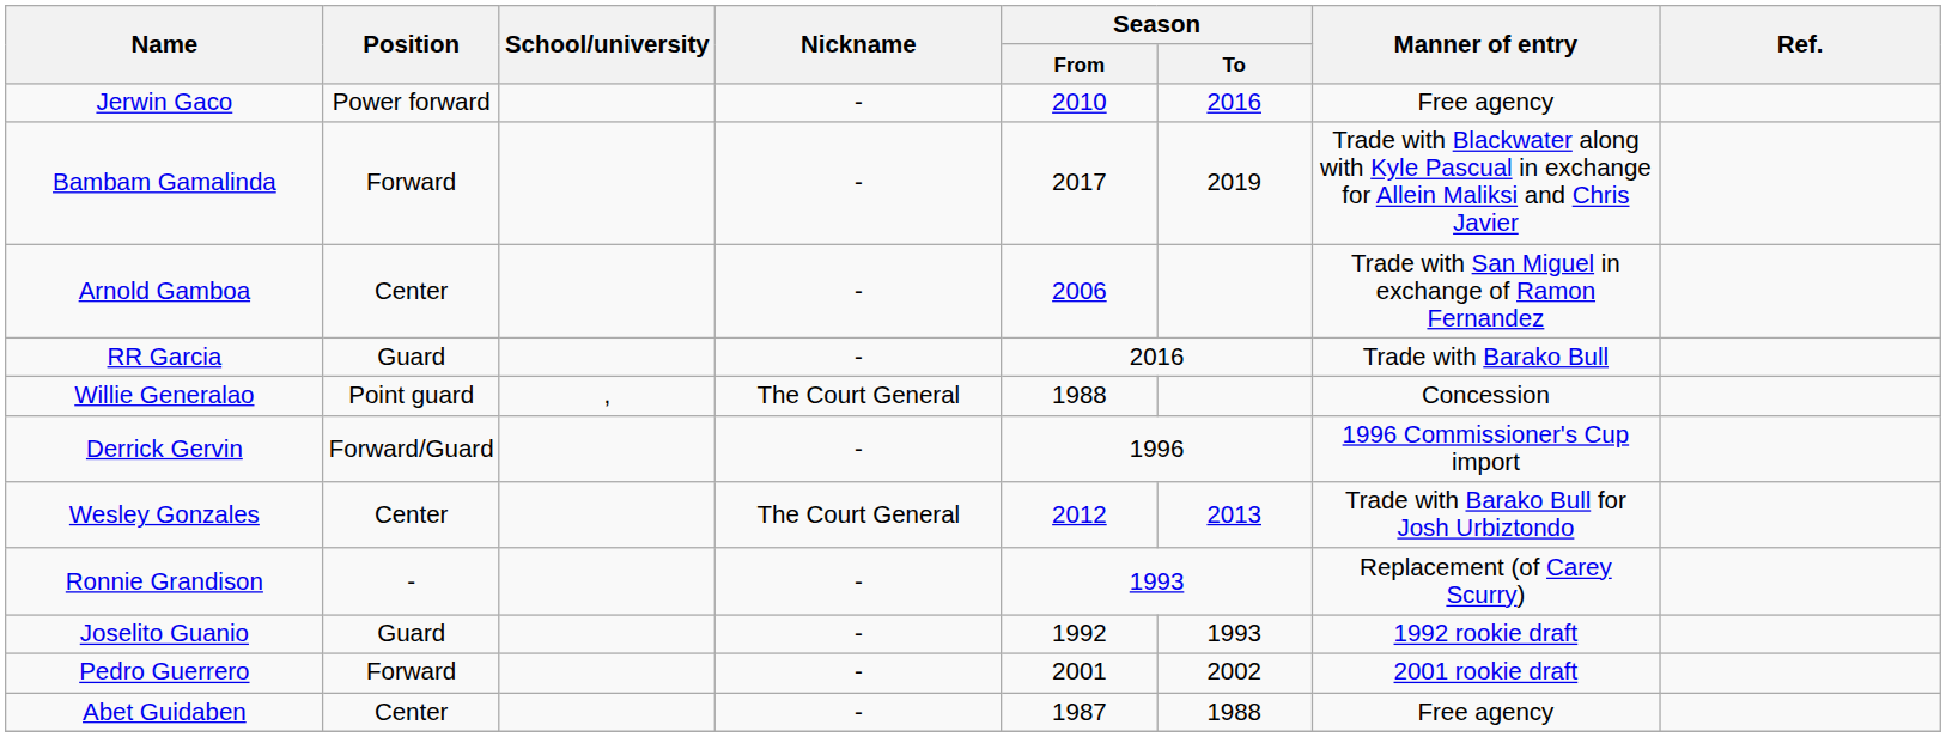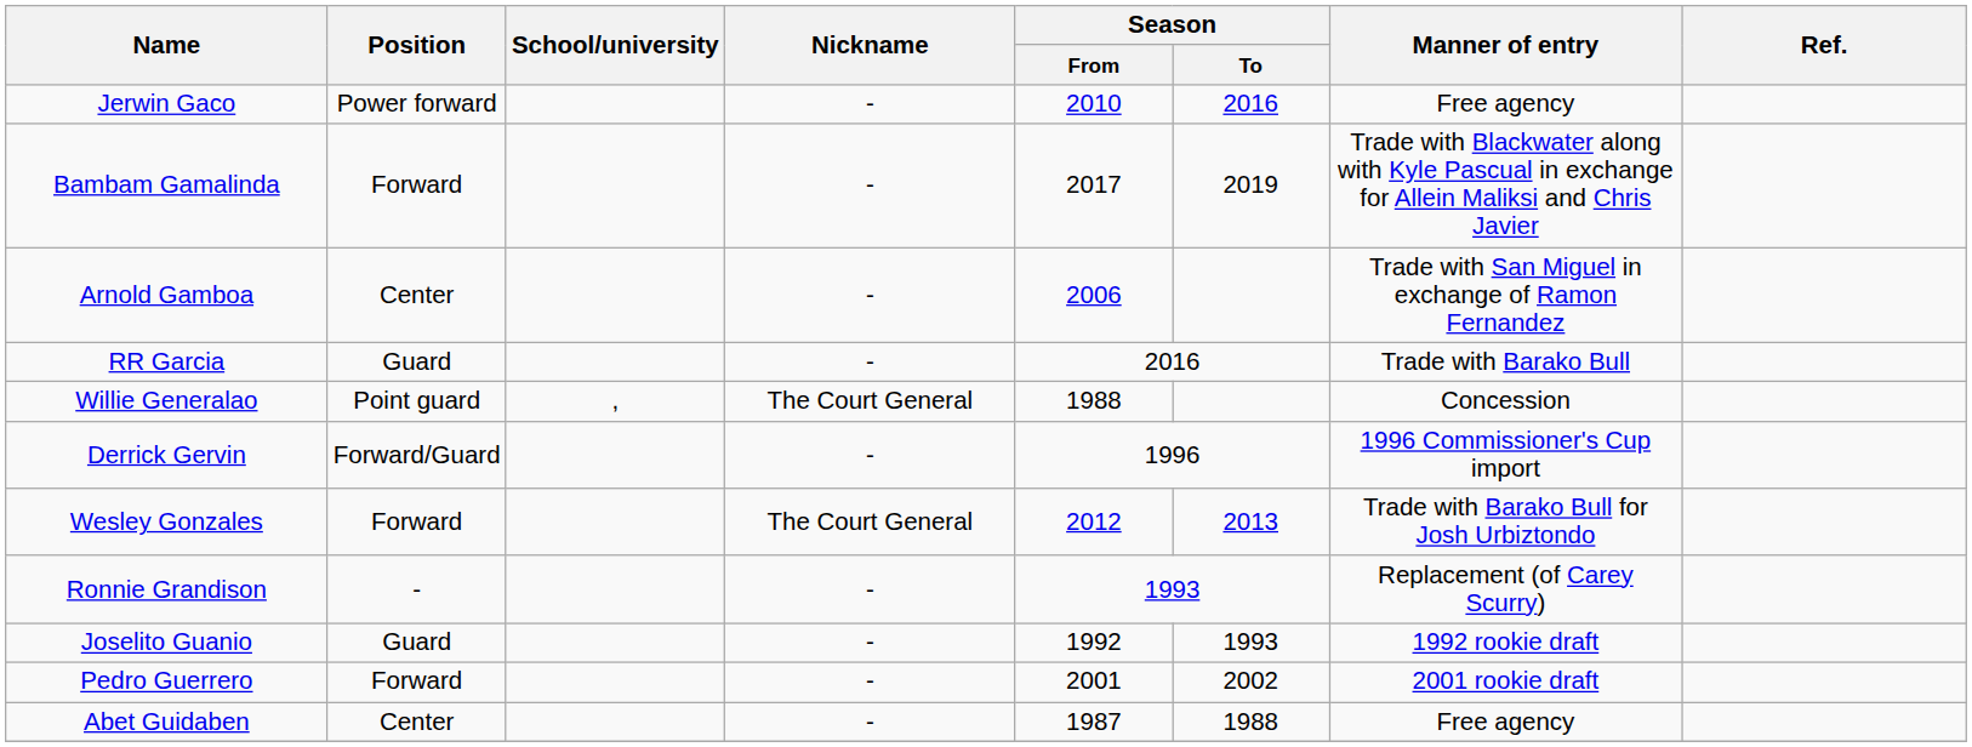 <table class="wikitable sortable" style="text-align:center" width="100%">
 <tr>
 <th style="width:200px;" rowspan="2">Name</th>
 <th style="width:80px;" rowspan="2">Position</th>
 <th style="width:130px;" rowspan="2">School/university</th>
 <th style="width:180px;" rowspan="2">Nickname</th>
 <th style="width:130px; text-align:center;" colspan="2">Season</th>
 <th style="width:220px; text-align:center;" rowspan="2">Manner of entry</th>
 <th rowspan="2" class=unsortable>Ref.</th>
 </tr>
 <tr>
 <th style="width:8%; text-align:center;"><small>From</small></th>
 <th style="width:8%; text-align:center;"><small>To</small></th>
 </tr>
 <tr>
 <td><a href='#'>Jerwin Gaco</a></td>
 <td>Power forward</td>
 <td></td>
 <td>-</td>
 <td><a href='#'>2010</a></td>
 <td><a href='#'>2016</a></td>
 <td>Free agency</td>
 <td></td>
 </tr>
 <tr>
 <td><a href='#'>Bambam Gamalinda</a></td>
 <td>Forward</td>
 <td></td>
 <td>-</td>
 <td>2017</td>
 <td>2019</td>
 <td>Trade with <a href='#'>Blackwater</a> along with <a href='#'>Kyle Pascual</a> in exchange for <a href='#'>Allein Maliksi</a> and <a href='#'>Chris Javier</a></td>
 <td></td>
 </tr>
 <tr>
 <td><a href='#'>Arnold Gamboa</a></td>
 <td>Center</td>
 <td></td>
 <td>-</td>
 <td><a href='#'>2006</a></td>
 <td></td>
 <td>Trade with <a href='#'>San Miguel</a> in exchange of <a href='#'>Ramon Fernandez</a></td>
 <td></td>
 </tr>
 <tr>
 <td><a href='#'>RR Garcia</a></td>
 <td>Guard</td>
 <td></td>
 <td>-</td>
 <td colspan="2">2016</td>
 <td>Trade with <a href='#'>Barako Bull</a></td>
 <td></td>
 </tr>
 <tr>
 <td><a href='#'>Willie Generalao</a></td>
 <td>Point guard</td>
 <td>, </td>
 <td>The Court General</td>
 <td>1988</td>
 <td></td>
 <td>Concession</td>
 <td></td>
 </tr>
 <tr>
 <td><a href='#'>Derrick Gervin</a></td>
 <td>Forward/Guard</td>
 <td></td>
 <td>-</td>
 <td colspan="2">1996</td>
 <td><a href='#'>1996 Commissioner's Cup</a> import</td>
 <td></td>
 </tr>
 <tr>
 <td><a href='#'>Wesley Gonzales</a></td>
-<td>Center</td>
+<td>Forward</td>
 <td></td>
 <td>The Court General</td>
 <td><a href='#'>2012</a></td>
 <td><a href='#'>2013</a></td>
 <td>Trade with <a href='#'>Barako Bull</a> for <a href='#'>Josh Urbiztondo</a></td>
 <td></td>
 </tr>
 <tr>
 <td><a href='#'>Ronnie Grandison</a></td>
 <td>-</td>
 <td></td>
 <td>-</td>
 <td colspan="2"><a href='#'>1993</a></td>
 <td>Replacement (of <a href='#'>Carey Scurry</a>)</td>
 <td></td>
 </tr>
 <tr>
 <td><a href='#'>Joselito Guanio</a></td>
 <td>Guard</td>
 <td></td>
 <td>-</td>
 <td>1992</td>
 <td>1993</td>
 <td><a href='#'>1992 rookie draft</a></td>
 <td></td>
 </tr>
 <tr>
 <td><a href='#'>Pedro Guerrero</a></td>
 <td>Forward</td>
 <td></td>
 <td>-</td>
 <td>2001</td>
 <td>2002</td>
 <td><a href='#'>2001 rookie draft</a></td>
 <td></td>
 </tr>
 <tr>
 <td><a href='#'>Abet Guidaben</a></td>
 <td>Center</td>
 <td></td>
 <td>-</td>
 <td>1987</td>
 <td>1988</td>
 <td>Free agency</td>
 <td></td>
 </tr>
 <tr>
 </tr>
 </table>
